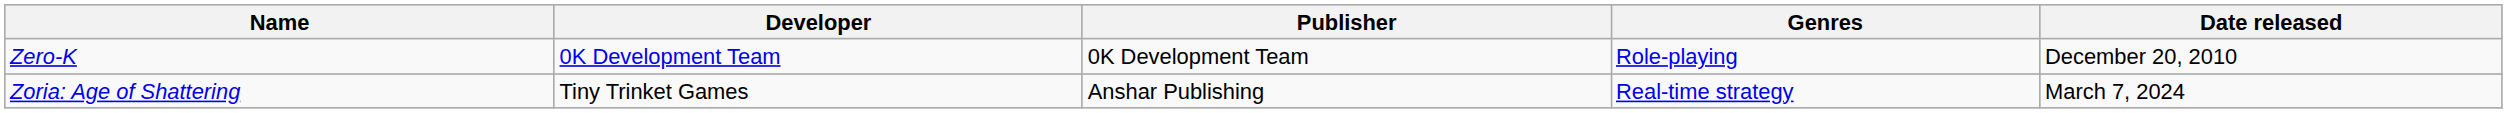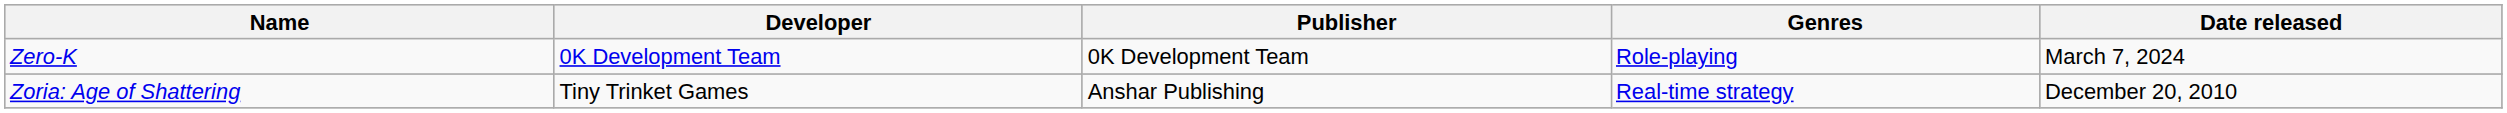 <table class="wikitable sortable" style="font-size:85%; width:98%">
 <tr>
 <th>Name</th>
 <th>Developer</th>
 <th>Publisher</th>
 <th>Genres</th>
 <th>Date released</th>
 </tr>
 <tr>
 <td><em><a href='#'>Zero-K</a></em></td>
 <td><a href='#'>0K Development Team</a></td>
 <td>0K Development Team</td>
 <td><a href='#'>Role-playing</a></td>
-<td>December 20, 2010</td>
+<td>March 7, 2024</td>
 </tr>
 <tr>
 <td><em><a href='#'>Zoria: Age of Shattering</a></em></td>
 <td>Tiny Trinket Games</td>
 <td>Anshar Publishing</td>
 <td><a href='#'>Real-time strategy</a></td>
-<td>March 7, 2024</td>
+<td>December 20, 2010</td>
 </tr>
 </table>
